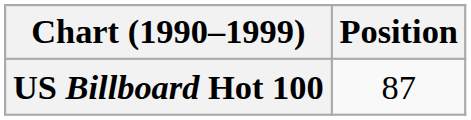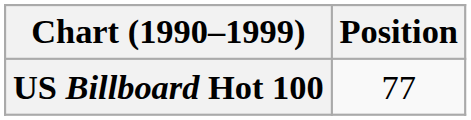 <table class="wikitable plainrowheaders" style="text-align:center">
 <tr>
 <th scope="col">Chart (1990–1999)</th>
 <th scope="col">Position</th>
 </tr>
 <tr>
 <th scope="row">US <em>Billboard</em> Hot 100</th>
-<td>87</td>
+<td>77</td>
 </tr>
 </table>
